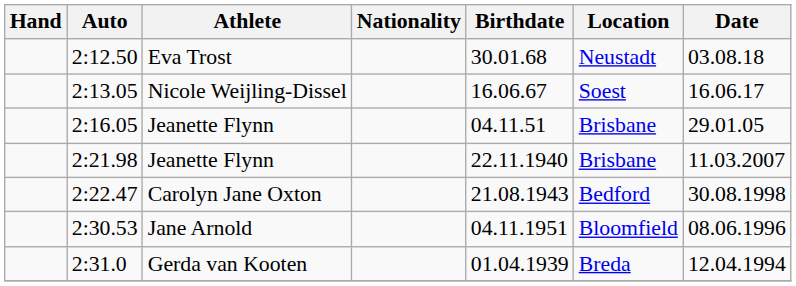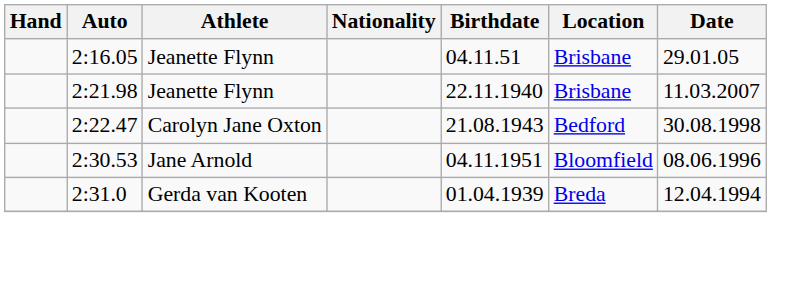 <table class="wikitable">
 <tr>
 <th>Hand</th>
 <th>Auto</th>
 <th>Athlete</th>
 <th>Nationality</th>
 <th>Birthdate</th>
 <th>Location</th>
 <th>Date</th>
-</tr>
-<tr>
-<td></td>
-<td>2:12.50</td>
-<td>Eva Trost</td>
-<td></td>
-<td>30.01.68</td>
-<td><a href='#'>Neustadt</a></td>
-<td>03.08.18</td>
-</tr>
-<tr>
-<td></td>
-<td>2:13.05</td>
-<td>Nicole Weijling-Dissel</td>
-<td></td>
-<td>16.06.67</td>
-<td><a href='#'>Soest</a></td>
-<td>16.06.17</td>
 </tr>
 <tr>
 <td></td>
 <td>2:16.05</td>
 <td>Jeanette Flynn</td>
 <td></td>
 <td>04.11.51</td>
 <td><a href='#'>Brisbane</a></td>
 <td>29.01.05</td>
 </tr>
 <tr>
 <td></td>
 <td>2:21.98</td>
 <td>Jeanette Flynn</td>
 <td></td>
 <td>22.11.1940</td>
 <td><a href='#'>Brisbane</a></td>
 <td>11.03.2007</td>
 </tr>
 <tr>
 <td></td>
 <td>2:22.47</td>
 <td>Carolyn Jane Oxton</td>
 <td></td>
 <td>21.08.1943</td>
 <td><a href='#'>Bedford</a></td>
 <td>30.08.1998</td>
 </tr>
 <tr>
 <td></td>
 <td>2:30.53</td>
 <td>Jane Arnold</td>
 <td></td>
 <td>04.11.1951</td>
 <td><a href='#'>Bloomfield</a></td>
 <td>08.06.1996</td>
 </tr>
 <tr>
 <td></td>
 <td>2:31.0</td>
 <td>Gerda van Kooten</td>
 <td></td>
 <td>01.04.1939</td>
 <td><a href='#'>Breda</a></td>
 <td>12.04.1994</td>
 </tr>
 <tr>
 </tr>
 </table>
